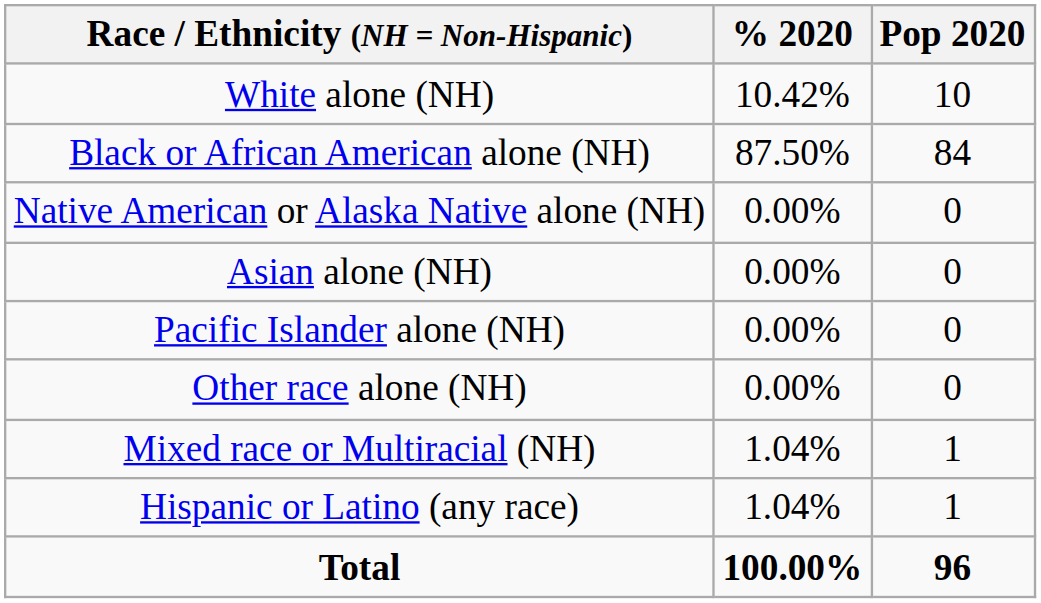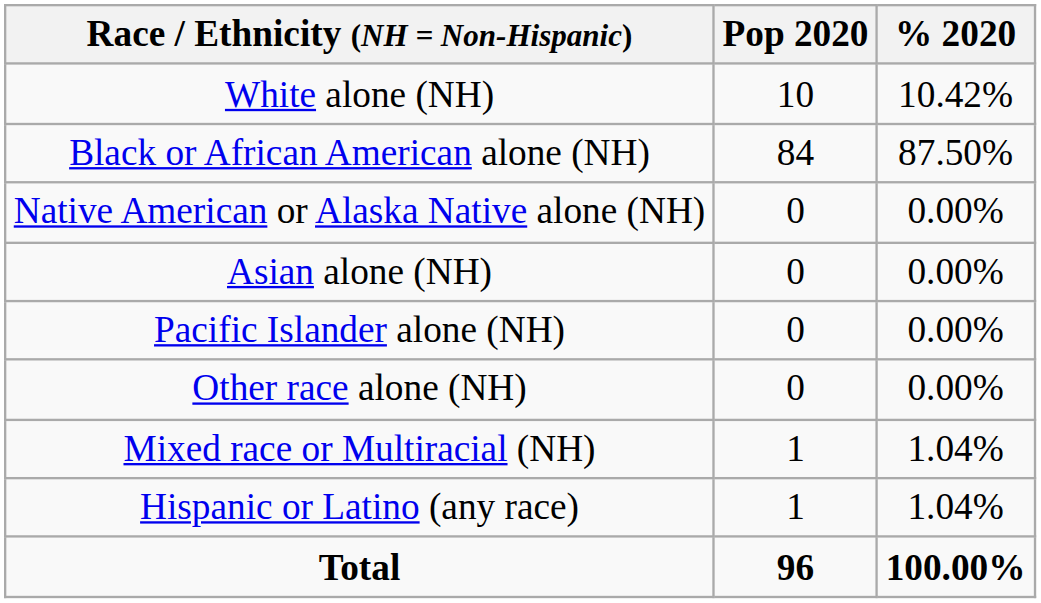 <table class="wikitable" style="text-align:center;">
 <tr>
 <th>Race / Ethnicity <small>(<em>NH = Non-Hispanic</em>)</small></th>
+<th>Pop 2020</th>
 <th>% 2020</th>
-<th>Pop 2020</th>
 </tr>
 <tr>
 <td><a href='#'>White</a> alone (NH)</td>
+<td>10</td>
 <td>10.42%</td>
-<td>10</td>
 </tr>
 <tr>
 <td><a href='#'>Black or African American</a> alone (NH)</td>
+<td>84</td>
 <td>87.50%</td>
-<td>84</td>
 </tr>
 <tr>
 <td><a href='#'>Native American</a> or <a href='#'>Alaska Native</a> alone (NH)</td>
+<td>0</td>
 <td>0.00%</td>
-<td>0</td>
 </tr>
 <tr>
 <td><a href='#'>Asian</a> alone (NH)</td>
+<td>0</td>
 <td>0.00%</td>
-<td>0</td>
 </tr>
 <tr>
 <td><a href='#'>Pacific Islander</a> alone (NH)</td>
+<td>0</td>
 <td>0.00%</td>
-<td>0</td>
 </tr>
 <tr>
 <td><a href='#'>Other race</a> alone (NH)</td>
+<td>0</td>
 <td>0.00%</td>
-<td>0</td>
 </tr>
 <tr>
 <td><a href='#'>Mixed race or Multiracial</a> (NH)</td>
+<td>1</td>
 <td>1.04%</td>
-<td>1</td>
 </tr>
 <tr>
 <td><a href='#'>Hispanic or Latino</a> (any race)</td>
+<td>1</td>
 <td>1.04%</td>
-<td>1</td>
 </tr>
 <tr>
 <td><strong>Total</strong></td>
+<td><strong>96</strong></td>
 <td><strong>100.00%</strong></td>
-<td><strong>96</strong></td>
 </tr>
 </table>
